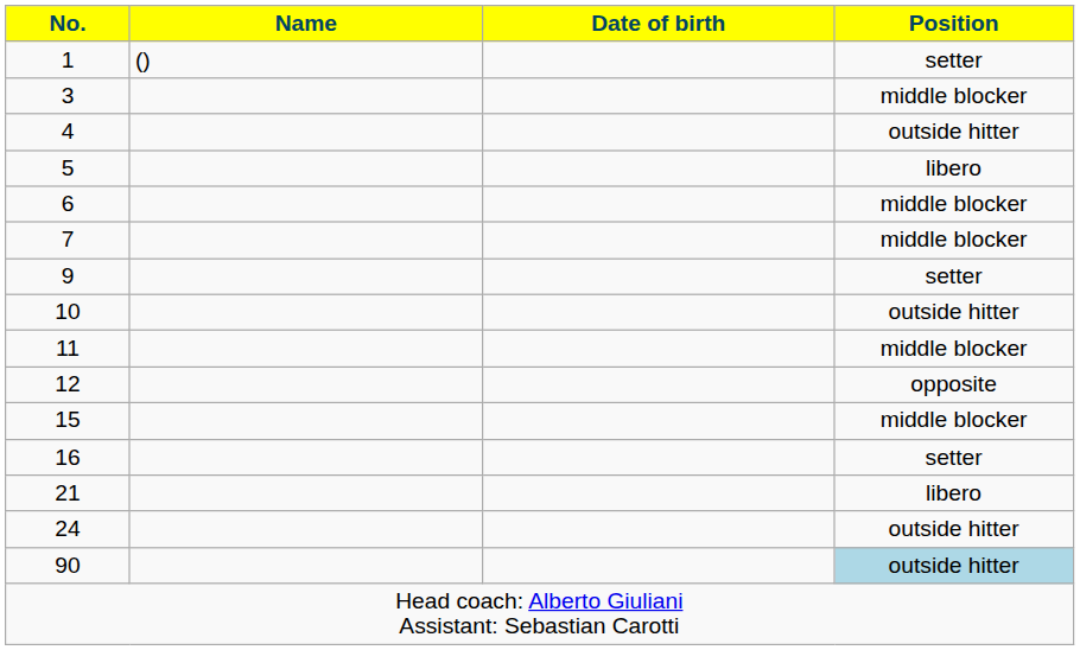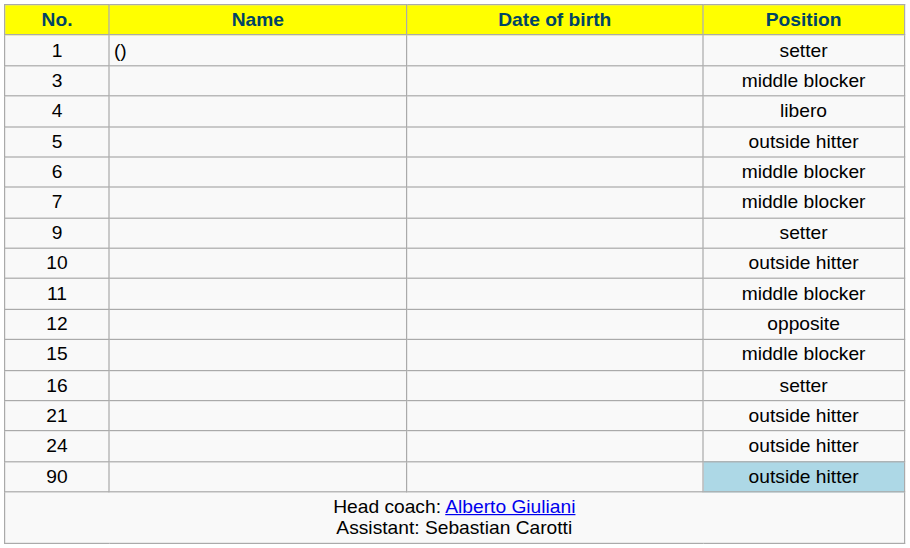 <table class="wikitable sortable" style="font-size:100%; text-align:center;">
 <tr>
 <th style="width:5em; color:#004466; background-color:#ffff00">No.</th>
 <th style="width:15em; color:#004466; background-color:#ffff00">Name</th>
 <th style="width:15em; color:#004466; background-color:#ffff00">Date of birth</th>
 <th style="width:10em; color:#004466; background-color:#ffff00">Position</th>
 </tr>
 <tr>
 <td>1</td>
 <td align=left>  ()</td>
 <td align=right></td>
 <td>setter</td>
 </tr>
 <tr>
 <td>3</td>
 <td align=left> </td>
 <td align=right></td>
 <td>middle blocker</td>
 </tr>
 <tr>
 <td>4</td>
 <td align=left> </td>
 <td align=right></td>
-<td>outside hitter</td>
+<td>libero</td>
 </tr>
 <tr>
 <td>5</td>
 <td align=left> </td>
 <td align=right></td>
-<td>libero</td>
+<td>outside hitter</td>
 </tr>
 <tr>
 <td>6</td>
 <td align=left> </td>
 <td align=right></td>
 <td>middle blocker</td>
 </tr>
 <tr>
 <td>7</td>
 <td align=left> </td>
 <td align=right></td>
 <td>middle blocker</td>
 </tr>
 <tr>
 <td>9</td>
 <td align=left> </td>
 <td align=right></td>
 <td>setter</td>
 </tr>
 <tr>
 <td>10</td>
 <td align=left> </td>
 <td align=right></td>
 <td>outside hitter</td>
 </tr>
 <tr>
 <td>11</td>
 <td align=left> </td>
 <td align=right></td>
 <td>middle blocker</td>
 </tr>
 <tr>
 <td>12</td>
 <td align=left> </td>
 <td align=right></td>
 <td>opposite</td>
 </tr>
 <tr>
 <td>15</td>
 <td align=left> </td>
 <td align=right></td>
 <td>middle blocker</td>
 </tr>
 <tr>
 <td>16</td>
 <td align=left> </td>
 <td align=right></td>
 <td>setter</td>
 </tr>
 <tr>
 <td>21</td>
 <td align=left> </td>
 <td align=right></td>
-<td>libero</td>
+<td>outside hitter</td>
 </tr>
 <tr>
 <td>24</td>
 <td align=left> </td>
 <td align=right></td>
 <td>outside hitter</td>
 </tr>
 <tr>
 <td>90</td>
 <td align=left> </td>
 <td align=right></td>
 <td style="background: lightblue;">outside hitter</td>
 </tr>
 <tr>
 <td colspan=4>Head coach:  <a href='#'>Alberto Giuliani</a><br>Assistant:  Sebastian Carotti</td>
 </tr>
 </table>
